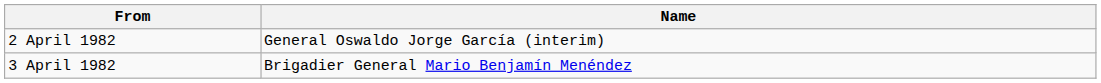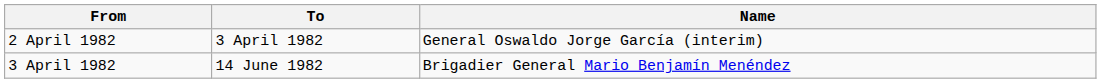 <table class="wikitable" style="width:60%">
 <tr>
 <th>From</th>
+<th>To</th>
 <th>Name</th>
 </tr>
 <tr>
 <td>2 April 1982</td>
+<td>3 April 1982</td>
 <td>General Oswaldo Jorge García (interim)</td>
 </tr>
 <tr>
 <td>3 April 1982</td>
+<td>14 June 1982</td>
 <td>Brigadier General <a href='#'>Mario Benjamín Menéndez</a></td>
 </tr>
 </table>
